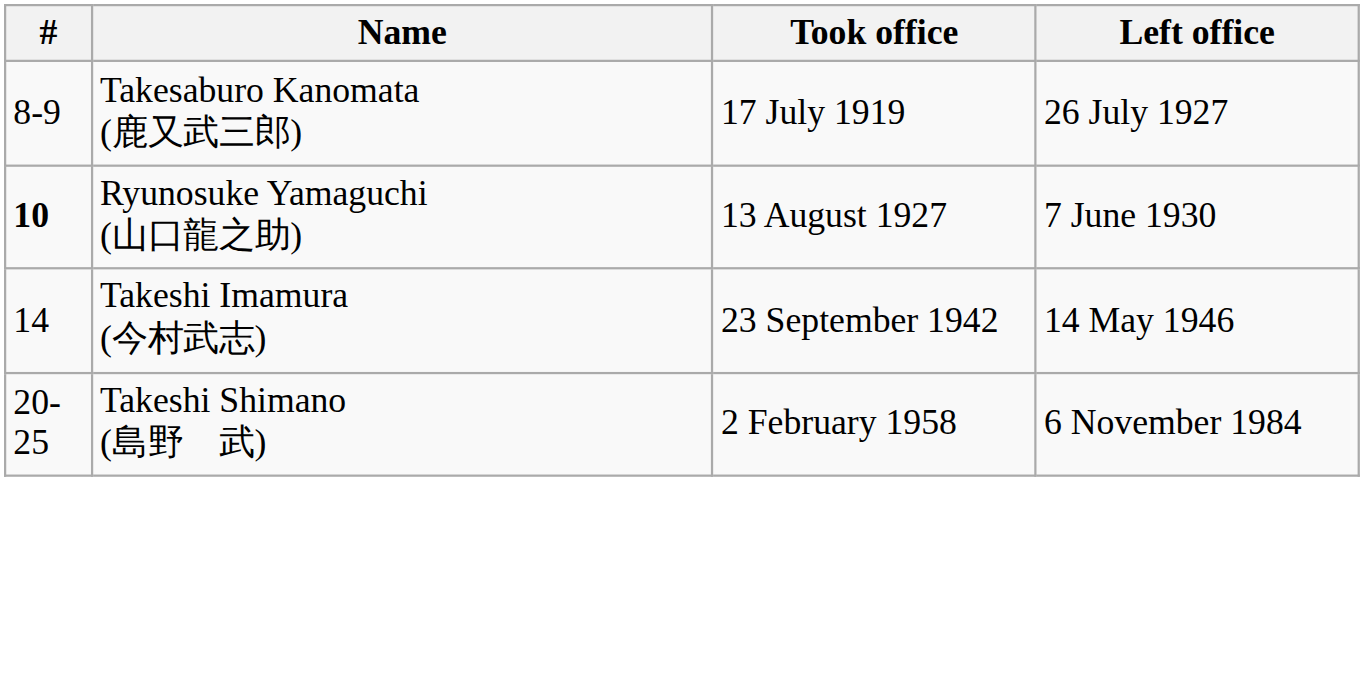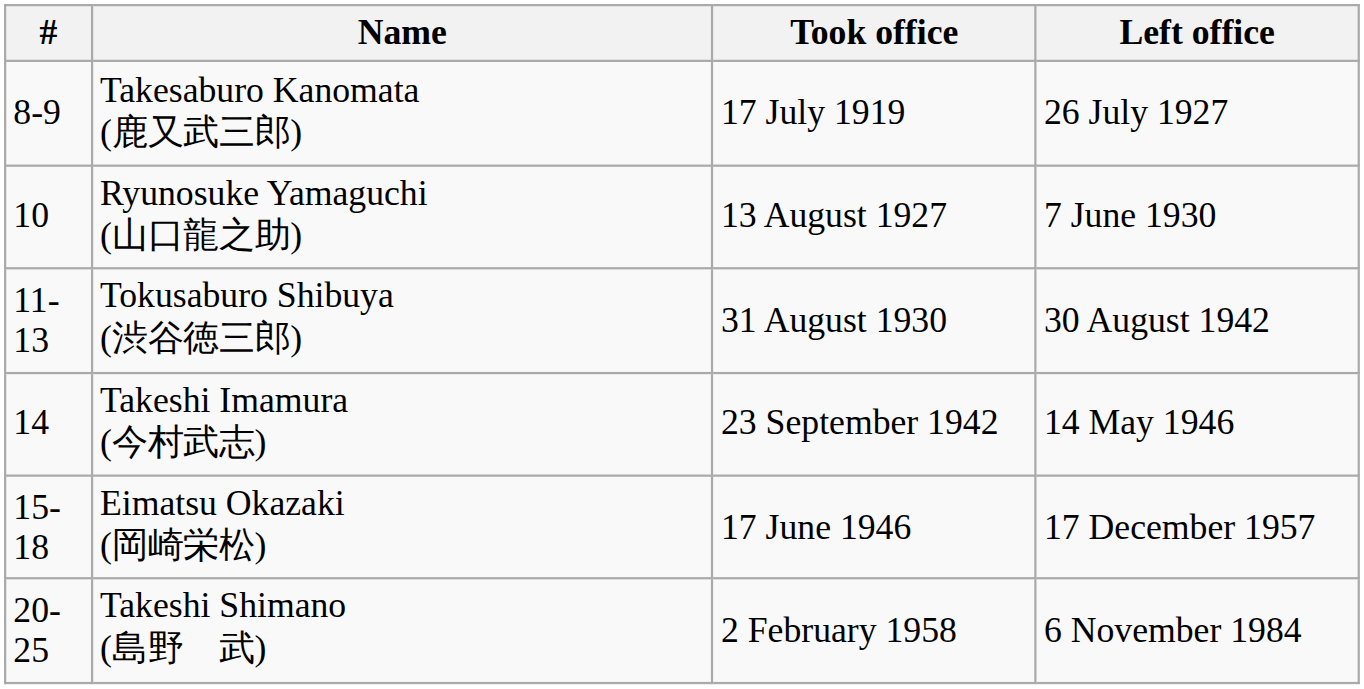 <table class="wikitable">
 <tr>
 <th width="2%"><strong>#</strong></th>
 <th width="25%"><strong>Name</strong></th>
 <th width="13%"><strong>Took office</strong></th>
 <th width="13%"><strong>Left office</strong></th>
 </tr>
 <tr>
 <td>8-9</td>
 <td>Takesaburo Kanomata<br>(鹿又武三郎)</td>
 <td>17 July 1919</td>
 <td>26 July 1927</td>
 </tr>
 <tr>
-<td><strong>10</strong></td>
+<td>10</td>
 <td>Ryunosuke Yamaguchi<br>(山口龍之助)</td>
 <td>13 August 1927</td>
 <td>7 June 1930</td>
+</tr>
+<tr>
+<td>11-13</td>
+<td>Tokusaburo Shibuya<br>(渋谷徳三郎)</td>
+<td>31 August 1930</td>
+<td>30 August 1942</td>
 </tr>
 <tr>
 <td>14</td>
 <td>Takeshi Imamura<br>(今村武志)</td>
 <td>23 September 1942</td>
 <td>14 May 1946</td>
 </tr>
 <tr>
+<td>15-18</td>
+<td>Eimatsu Okazaki<br>(岡崎栄松)</td>
+<td>17 June 1946</td>
+<td>17 December 1957</td>
+</tr>
+<tr>
 <td>20-25</td>
 <td>Takeshi Shimano<br>(島野　武)</td>
 <td>2 February 1958</td>
 <td>6 November 1984</td>
 </tr>
 </table>
